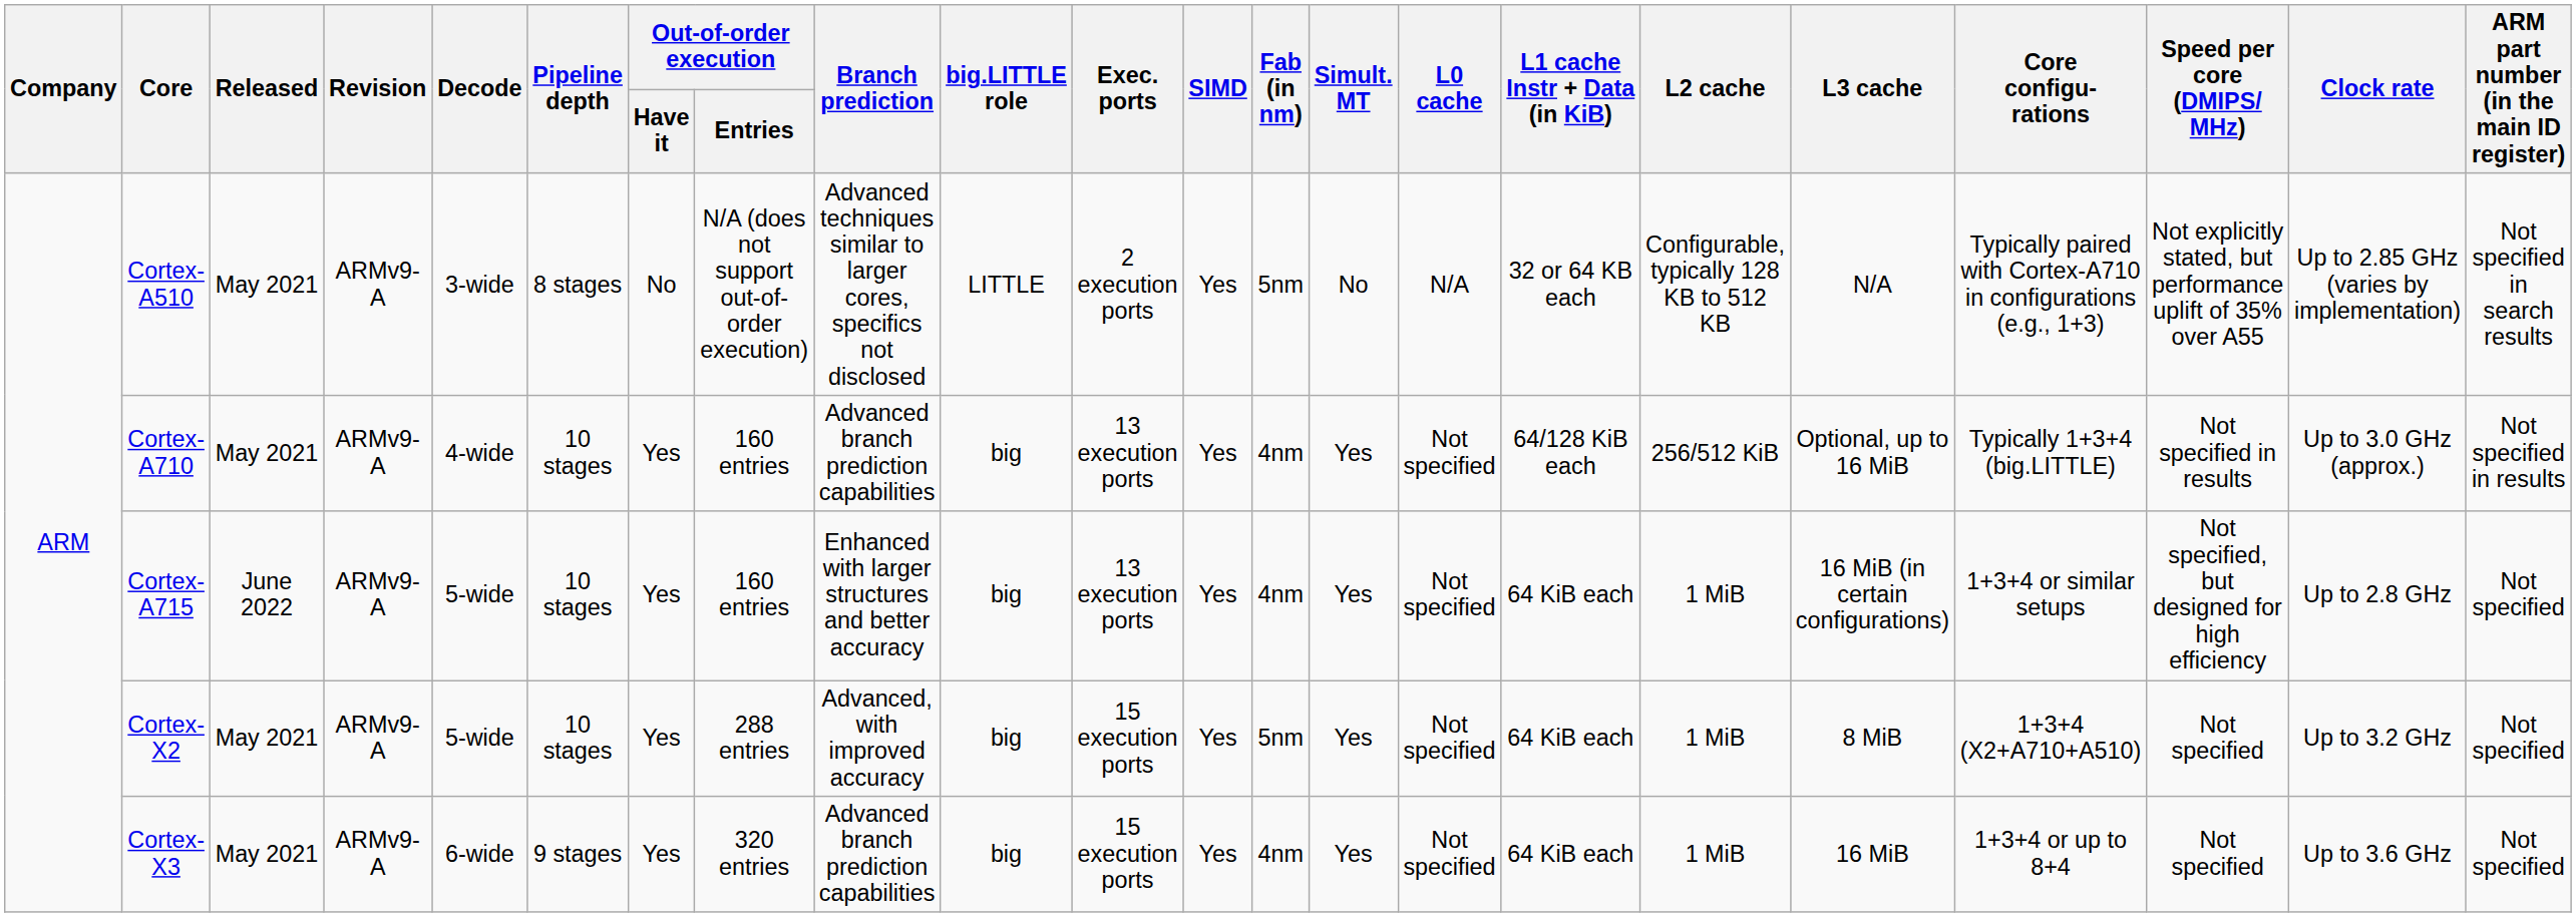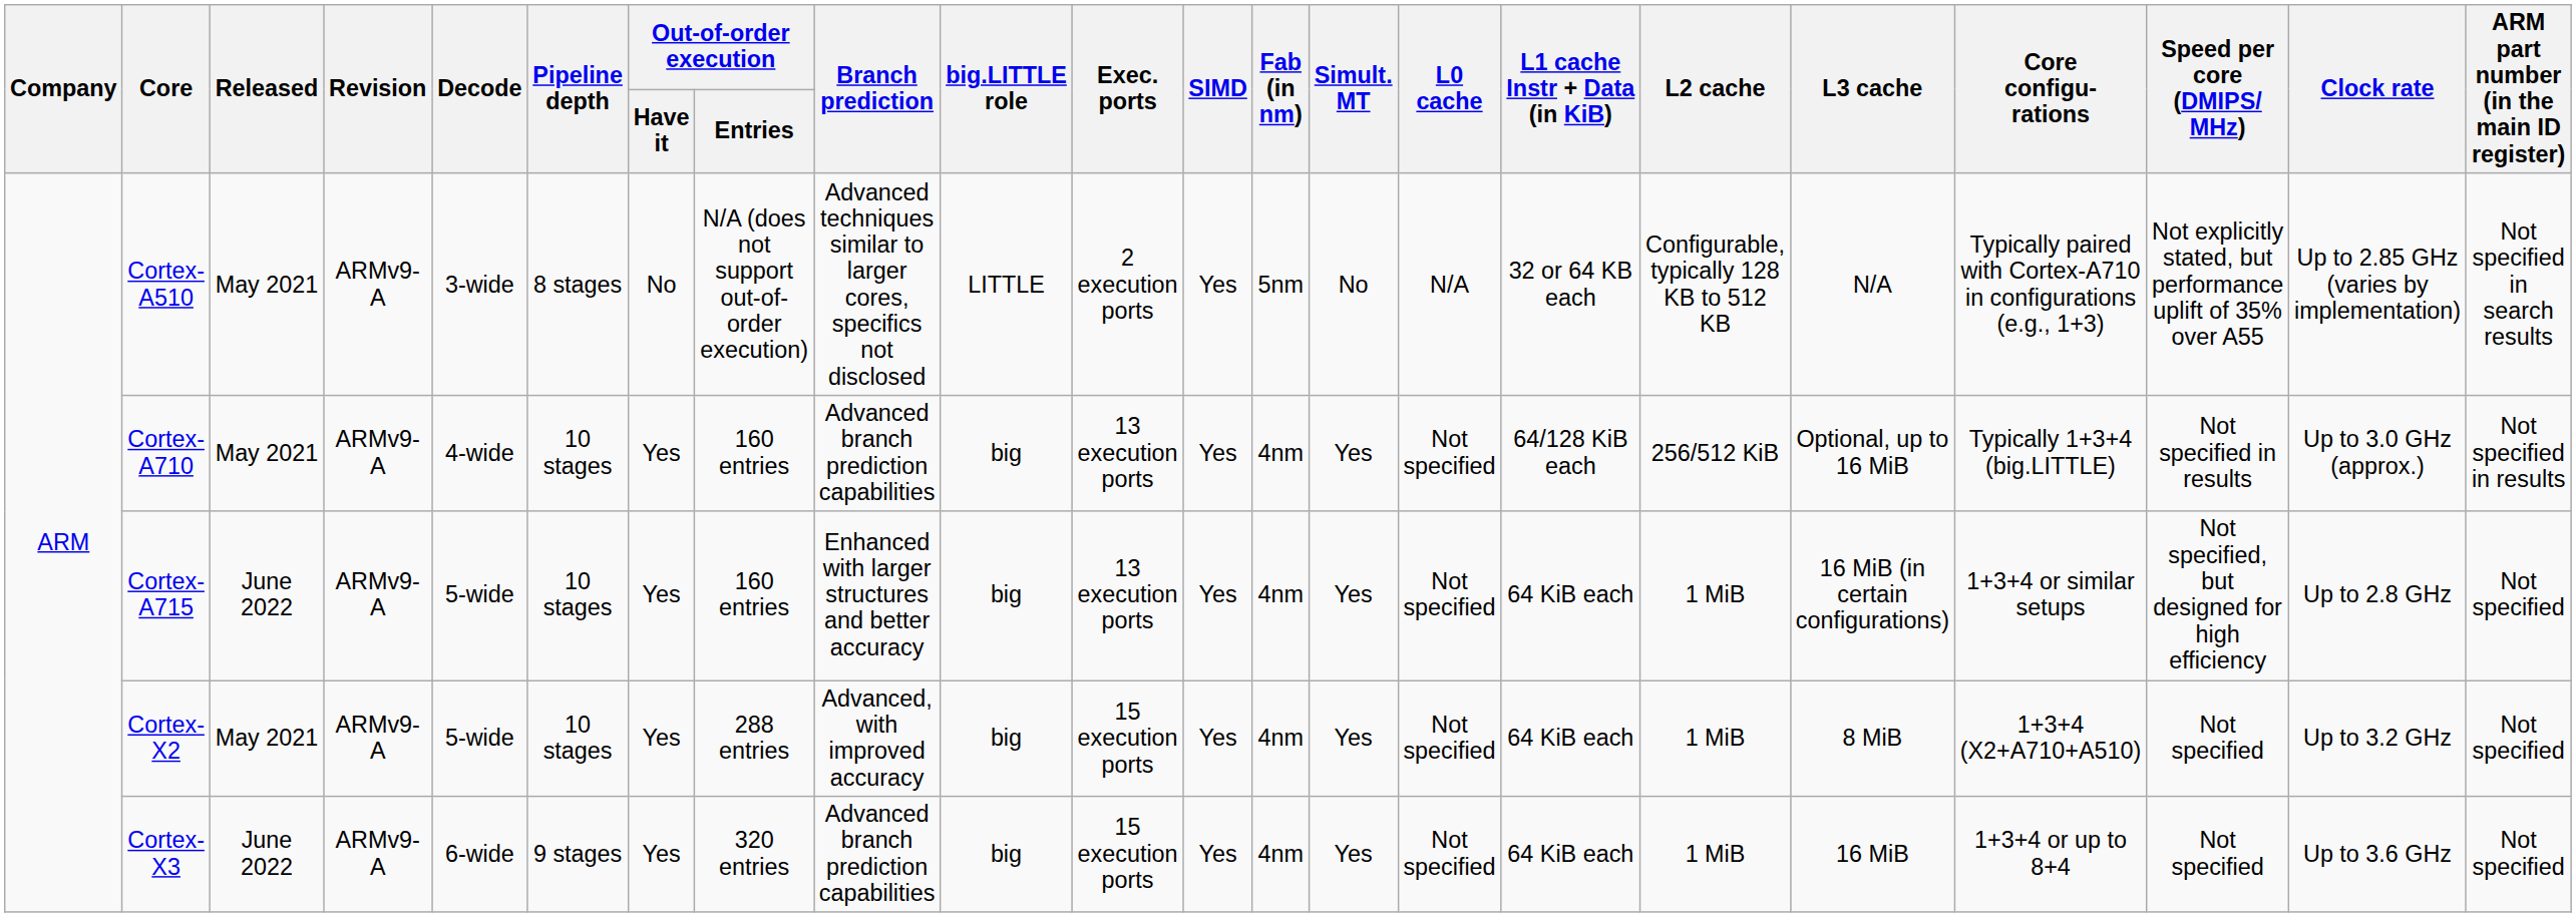 <table class="wikitable sortable" style="text-align:center">
 <tr>
 <th rowspan="2">Company</th>
 <th rowspan="2">Core</th>
 <th rowspan="2">Released</th>
 <th rowspan="2">Revision</th>
 <th rowspan="2">Decode</th>
 <th rowspan="2"><a href='#'>Pipeline</a> depth</th>
 <th colspan="2"><a href='#'>Out-of-order execution</a></th>
 <th rowspan="2"><a href='#'>Branch<br>prediction</a></th>
 <th rowspan="2"><a href='#'>big.LITTLE</a> role</th>
 <th rowspan="2">Exec. ports</th>
 <th rowspan="2"><a href='#'>SIMD</a></th>
 <th rowspan="2"><a href='#'>Fab</a><br>(in <a href='#'>nm</a>)</th>
 <th rowspan="2"><a href='#'>Simult. MT</a></th>
 <th rowspan="2"><a href='#'>L0 cache</a></th>
 <th rowspan="2"><a href='#'>L1 cache</a><br><a href='#'>Instr</a> + <a href='#'>Data</a><br>(in <a href='#'>KiB</a>)</th>
 <th rowspan="2">L2 cache</th>
 <th rowspan="2">L3 cache</th>
 <th rowspan="2">Core<br>configu-<br>rations</th>
 <th rowspan="2">Speed per core (<a href='#'>DMIPS/<br>MHz</a>)</th>
 <th rowspan="2"><a href='#'>Clock rate</a></th>
 <th rowspan="2">ARM part number (in the main ID register)</th>
 </tr>
 <tr>
 <th>Have it</th>
 <th>Entries</th>
 </tr>
 <tr>
 <td rowspan="5"><a href='#'>ARM</a></td>
 <td><a href='#'>Cortex-A510</a></td>
 <td>May 2021</td>
 <td>ARMv9-A</td>
 <td>3-wide</td>
 <td>8 stages</td>
 <td>No</td>
 <td>N/A (does not support out-of-order execution)</td>
 <td>Advanced techniques similar to larger cores, specifics not disclosed</td>
 <td>LITTLE</td>
 <td>2 execution ports</td>
 <td>Yes</td>
 <td>5nm</td>
 <td>No</td>
 <td>N/A</td>
 <td>32 or 64 KB each</td>
 <td>Configurable, typically 128 KB to 512 KB</td>
 <td>N/A</td>
 <td>Typically paired with Cortex-A710 in configurations (e.g., 1+3)</td>
 <td>Not explicitly stated, but performance uplift of 35% over A55</td>
 <td>Up to 2.85 GHz (varies by implementation)</td>
 <td>Not specified in search results</td>
 </tr>
 <tr>
 <td><a href='#'>Cortex-A710</a></td>
 <td>May 2021</td>
 <td>ARMv9-A</td>
 <td>4-wide</td>
 <td>10 stages</td>
 <td>Yes</td>
 <td>160 entries</td>
 <td>Advanced branch prediction capabilities</td>
 <td>big</td>
 <td>13 execution ports</td>
 <td>Yes</td>
 <td>4nm</td>
 <td>Yes</td>
 <td>Not specified</td>
 <td>64/128 KiB each</td>
 <td>256/512 KiB</td>
 <td>Optional, up to 16 MiB</td>
 <td>Typically 1+3+4 (big.LITTLE)</td>
 <td>Not specified in results</td>
 <td>Up to 3.0 GHz (approx.)</td>
 <td>Not specified in results</td>
 </tr>
 <tr>
 <td><a href='#'>Cortex-A715</a></td>
 <td>June 2022</td>
 <td>ARMv9-A</td>
 <td>5-wide</td>
 <td>10 stages</td>
 <td>Yes</td>
 <td>160 entries</td>
 <td>Enhanced with larger structures and better accuracy</td>
 <td>big</td>
 <td>13 execution ports</td>
 <td>Yes</td>
 <td>4nm</td>
 <td>Yes</td>
 <td>Not specified</td>
 <td>64 KiB each</td>
 <td>1 MiB</td>
 <td>16 MiB (in certain configurations)</td>
 <td>1+3+4 or similar setups</td>
 <td>Not specified, but designed for high efficiency</td>
 <td>Up to 2.8 GHz</td>
 <td>Not specified</td>
 </tr>
 <tr>
 <td><a href='#'>Cortex-X2</a></td>
 <td>May 2021</td>
 <td>ARMv9-A</td>
 <td>5-wide</td>
 <td>10 stages</td>
 <td>Yes</td>
 <td>288 entries</td>
 <td>Advanced, with improved accuracy</td>
 <td>big</td>
 <td>15 execution ports</td>
 <td>Yes</td>
-<td>5nm</td>
+<td>4nm</td>
 <td>Yes</td>
 <td>Not specified</td>
 <td>64 KiB each</td>
 <td>1 MiB</td>
 <td>8 MiB</td>
 <td>1+3+4 (X2+A710+A510)</td>
 <td>Not specified</td>
 <td>Up to 3.2 GHz</td>
 <td>Not specified</td>
 </tr>
 <tr>
 <td><a href='#'>Cortex-X3</a></td>
-<td>May 2021</td>
+<td>June 2022</td>
 <td>ARMv9-A</td>
 <td>6-wide</td>
 <td>9 stages</td>
 <td>Yes</td>
 <td>320 entries</td>
 <td>Advanced branch prediction capabilities</td>
 <td>big</td>
 <td>15 execution ports</td>
 <td>Yes</td>
 <td>4nm</td>
 <td>Yes</td>
 <td>Not specified</td>
 <td>64 KiB each</td>
 <td>1 MiB</td>
 <td>16 MiB</td>
 <td>1+3+4 or up to 8+4</td>
 <td>Not specified</td>
 <td>Up to 3.6 GHz</td>
 <td>Not specified</td>
 </tr>
 </table>
